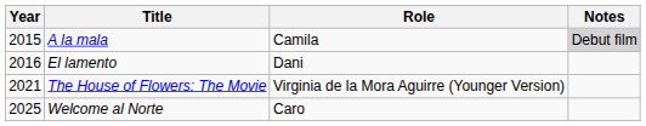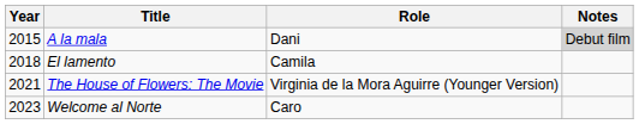 <table class="wikitable sortable">
 <tr>
 <th>Year</th>
 <th>Title</th>
 <th>Role</th>
 <th class="unsortable">Notes</th>
 </tr>
 <tr>
 <td>2015</td>
 <td><em><a href='#'>A la mala</a></em></td>
-<td>Camila</td>
+<td>Dani</td>
 <td style="background: lightgrey;">Debut film</td>
 </tr>
 <tr>
-<td>2016</td>
+<td>2018</td>
 <td><em>El lamento</em></td>
-<td>Dani</td>
+<td>Camila</td>
 <td></td>
 </tr>
 <tr>
 <td>2021</td>
 <td><em><a href='#'>The House of Flowers: The Movie</a></em></td>
 <td>Virginia de la Mora Aguirre (Younger Version)</td>
 <td></td>
 </tr>
 <tr>
-<td>2025</td>
+<td>2023</td>
 <td><em>Welcome al Norte</em></td>
 <td>Caro</td>
 <td></td>
 </tr>
 </table>
